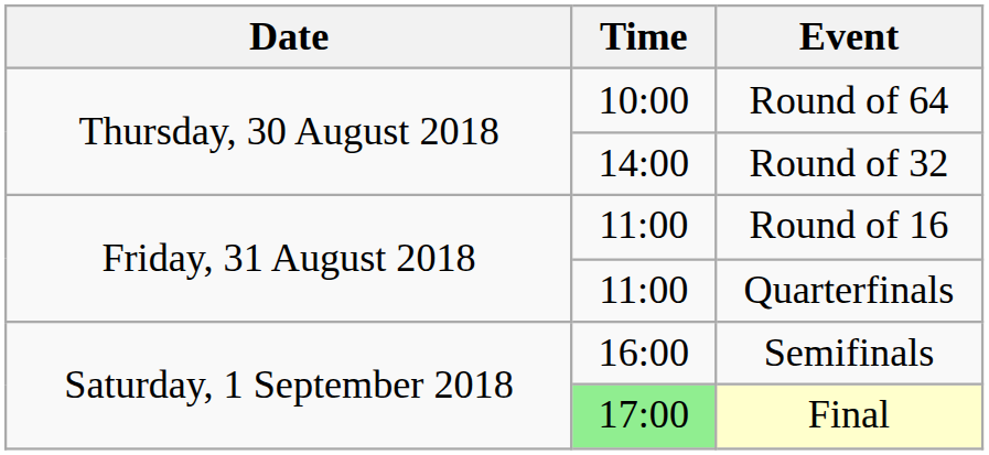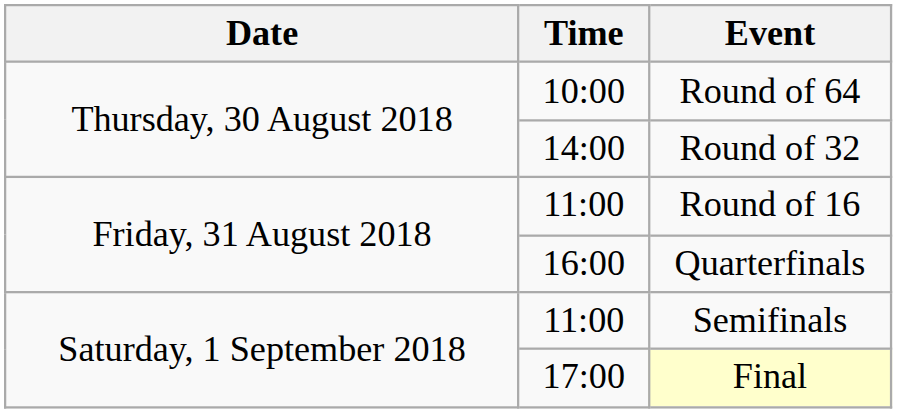 <table class = "wikitable" style="text-align:center;">
 <tr>
 <th width=220>Date</th>
 <th width=50>Time</th>
 <th width=100>Event</th>
 </tr>
 <tr>
 <td rowspan=2>Thursday, 30 August 2018</td>
 <td>10:00</td>
 <td>Round of 64</td>
 </tr>
 <tr>
 <td>14:00</td>
 <td>Round of 32</td>
 </tr>
 <tr>
 <td rowspan=2>Friday, 31 August 2018</td>
 <td>11:00</td>
 <td>Round of 16</td>
 </tr>
 <tr>
-<td>11:00</td>
+<td>16:00</td>
 <td>Quarterfinals</td>
 </tr>
 <tr>
 <td rowspan=2>Saturday, 1 September 2018</td>
-<td>16:00</td>
+<td>11:00</td>
 <td>Semifinals</td>
 </tr>
 <tr>
-<td style="background: lightgreen;">17:00</td>
+<td>17:00</td>
 <td bgcolor=ffffcc>Final</td>
 </tr>
 </table>
